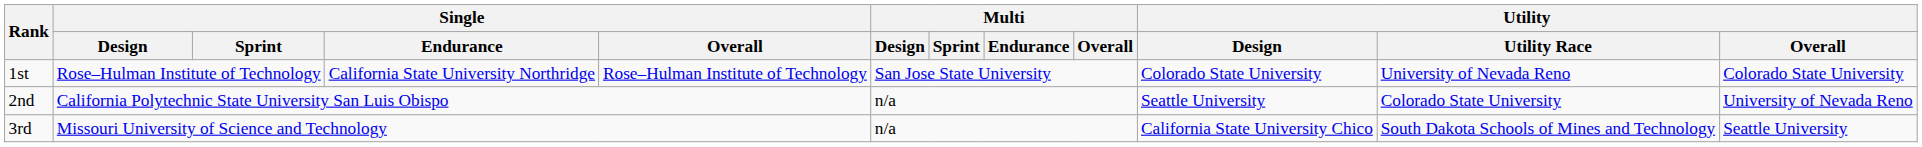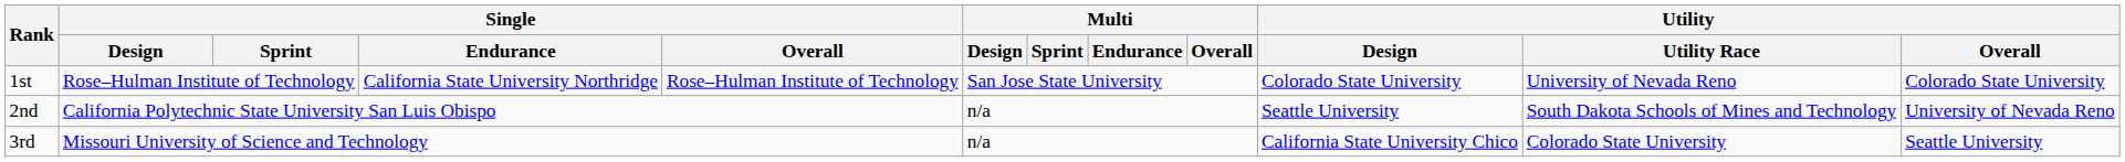 <table class="wikitable mw-collapsible">
 <tr>
 <th rowspan="2">Rank</th>
 <th colspan="4">Single</th>
 <th colspan="4">Multi</th>
 <th colspan="3">Utility</th>
 </tr>
 <tr>
 <th>Design</th>
 <th>Sprint</th>
 <th>Endurance</th>
 <th>Overall</th>
 <th>Design</th>
 <th>Sprint</th>
 <th>Endurance</th>
 <th>Overall</th>
 <th>Design</th>
 <th>Utility Race</th>
 <th>Overall</th>
 </tr>
 <tr>
 <td>1st</td>
 <td colspan="2"><a href='#'>Rose–Hulman Institute of Technology</a></td>
 <td><a href='#'>California State University Northridge</a></td>
 <td><a href='#'>Rose–Hulman Institute of Technology</a></td>
 <td colspan="4"><a href='#'>San Jose State University</a></td>
 <td><a href='#'>Colorado State University</a></td>
 <td><a href='#'>University of Nevada Reno</a></td>
 <td><a href='#'>Colorado State University</a></td>
 </tr>
 <tr>
 <td>2nd</td>
 <td colspan="4"><a href='#'>California Polytechnic State University San Luis Obispo</a></td>
 <td colspan="4">n/a</td>
 <td><a href='#'>Seattle University</a></td>
-<td><a href='#'>Colorado State University</a></td>
+<td><a href='#'>South Dakota Schools of Mines and Technology</a></td>
 <td><a href='#'>University of Nevada Reno</a></td>
 </tr>
 <tr>
 <td>3rd</td>
 <td colspan="4"><a href='#'>Missouri University of Science and Technology</a></td>
 <td colspan="4">n/a</td>
 <td><a href='#'>California State University Chico</a></td>
-<td><a href='#'>South Dakota Schools of Mines and Technology</a></td>
+<td><a href='#'>Colorado State University</a></td>
 <td><a href='#'>Seattle University</a></td>
 </tr>
 </table>
